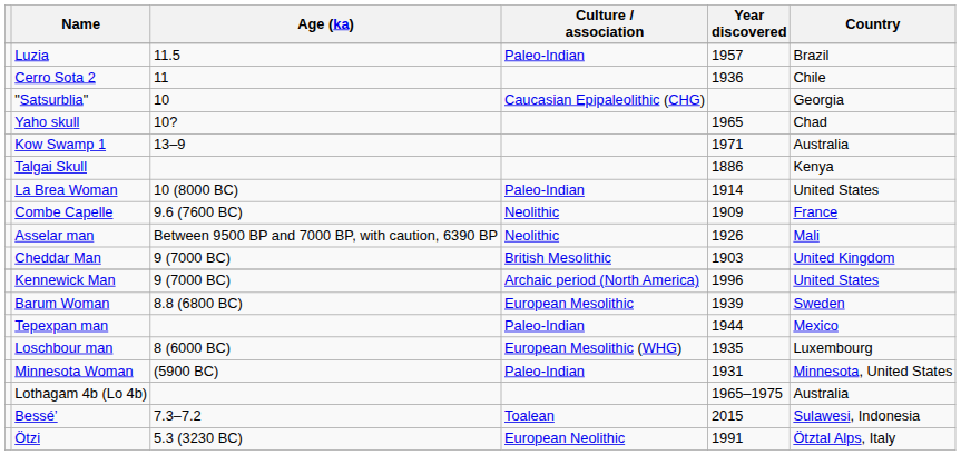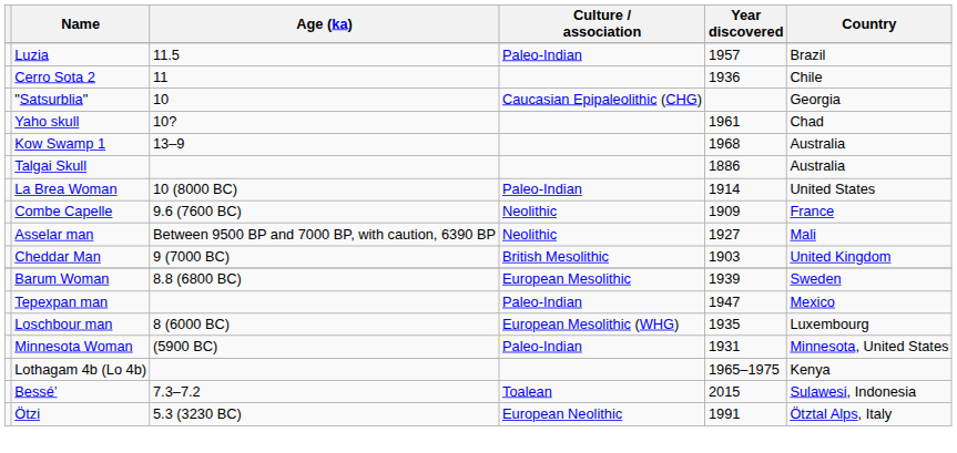 <table class="wikitable sortable">
 <tr style="background:#efefef;">
 <th></th>
 <th>Name</th>
 <th>Age (<a href='#'>ka</a>)</th>
 <th>Culture /<br>association</th>
 <th>Year<br>discovered</th>
 <th>Country</th>
 </tr>
 <tr>
 </tr>
 <tr>
 <td></td>
 <td><a href='#'>Luzia</a></td>
 <td>11.5</td>
 <td><a href='#'>Paleo-Indian</a></td>
 <td>1957</td>
 <td>Brazil</td>
 </tr>
 <tr>
 <td></td>
 <td><a href='#'>Cerro Sota 2</a></td>
 <td>11</td>
 <td></td>
 <td>1936</td>
 <td>Chile</td>
 </tr>
 <tr>
 <td></td>
 <td>"<a href='#'>Satsurblia</a>"</td>
 <td>10</td>
 <td><a href='#'>Caucasian Epipaleolithic</a> (<a href='#'>CHG</a>)</td>
 <td></td>
 <td>Georgia</td>
 </tr>
 <tr>
 <td></td>
 <td><a href='#'>Yaho skull</a></td>
 <td>10?</td>
 <td></td>
-<td>1965</td>
+<td>1961</td>
 <td>Chad</td>
 </tr>
 <tr>
 <td></td>
 <td><a href='#'>Kow Swamp 1</a></td>
 <td>13–9</td>
 <td></td>
-<td>1971</td>
+<td>1968</td>
 <td>Australia</td>
 </tr>
 <tr>
 <td></td>
 <td><a href='#'>Talgai Skull</a></td>
 <td></td>
 <td></td>
 <td>1886</td>
-<td>Kenya</td>
+<td>Australia</td>
 </tr>
 <tr>
 <td></td>
 <td><a href='#'>La Brea Woman</a></td>
 <td>10 (8000 BC)</td>
 <td><a href='#'>Paleo-Indian</a></td>
 <td>1914</td>
 <td>United States</td>
 </tr>
 <tr>
 <td></td>
 <td><a href='#'>Combe Capelle</a></td>
 <td>9.6 (7600 BC)</td>
 <td><a href='#'>Neolithic</a></td>
 <td>1909</td>
 <td><a href='#'>France</a></td>
 </tr>
 <tr>
 <td></td>
 <td><a href='#'>Asselar man</a></td>
 <td>Between 9500 BP and 7000 BP, with caution, 6390 BP</td>
 <td><a href='#'>Neolithic</a></td>
-<td>1926</td>
+<td>1927</td>
 <td><a href='#'>Mali</a></td>
 </tr>
 <tr>
 <td></td>
 <td><a href='#'>Cheddar Man</a></td>
 <td>9 (7000 BC)</td>
 <td><a href='#'>British Mesolithic</a></td>
 <td>1903</td>
 <td><a href='#'>United Kingdom</a></td>
 </tr>
 <tr>
 </tr>
 <tr>
 <td></td>
-<td><a href='#'>Kennewick Man</a></td>
-<td>9 (7000 BC)</td>
-<td><a href='#'>Archaic period (North America)</a></td>
-<td>1996</td>
-<td><a href='#'>United States</a></td>
-</tr>
-<tr>
-<td></td>
 <td><a href='#'>Barum Woman</a></td>
 <td>8.8 (6800 BC)</td>
 <td><a href='#'>European Mesolithic</a></td>
 <td>1939</td>
 <td><a href='#'>Sweden</a></td>
 </tr>
 <tr>
 <td></td>
 <td><a href='#'>Tepexpan man</a></td>
 <td></td>
 <td><a href='#'>Paleo-Indian</a></td>
-<td>1944</td>
+<td>1947</td>
 <td><a href='#'>Mexico</a></td>
 </tr>
 <tr>
 <td></td>
 <td><a href='#'>Loschbour man</a></td>
 <td>8 (6000 BC)</td>
 <td><a href='#'>European Mesolithic</a> (<a href='#'>WHG</a>)</td>
 <td>1935</td>
 <td>Luxembourg</td>
 </tr>
 <tr>
 <td></td>
 <td><a href='#'>Minnesota Woman</a></td>
 <td> (5900 BC)</td>
 <td><a href='#'>Paleo-Indian</a></td>
 <td>1931</td>
 <td><a href='#'>Minnesota</a>, United States</td>
 </tr>
 <tr>
 <td></td>
 <td>Lothagam 4b (Lo 4b)</td>
 <td></td>
 <td></td>
 <td>1965–1975</td>
-<td>Australia</td>
+<td>Kenya</td>
 </tr>
 <tr>
 <td></td>
 <td><a href='#'>Bessé’</a></td>
 <td>7.3–7.2</td>
 <td><a href='#'>Toalean</a></td>
 <td>2015</td>
 <td><a href='#'>Sulawesi</a>, Indonesia</td>
 </tr>
 <tr>
 <td></td>
 <td><a href='#'>Ötzi</a></td>
 <td>5.3 (3230 BC)</td>
 <td><a href='#'>European Neolithic</a></td>
 <td>1991</td>
 <td><a href='#'>Ötztal Alps</a>, Italy</td>
 </tr>
 </table>
